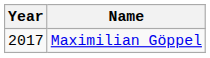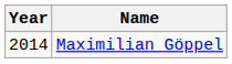 <table class="wikitable">
 <tr>
 <th>Year</th>
 <th>Name</th>
 </tr>
 <tr>
-<td>2017</td>
+<td>2014</td>
 <td> <a href='#'>Maximilian Göppel</a></td>
 </tr>
 </table>
